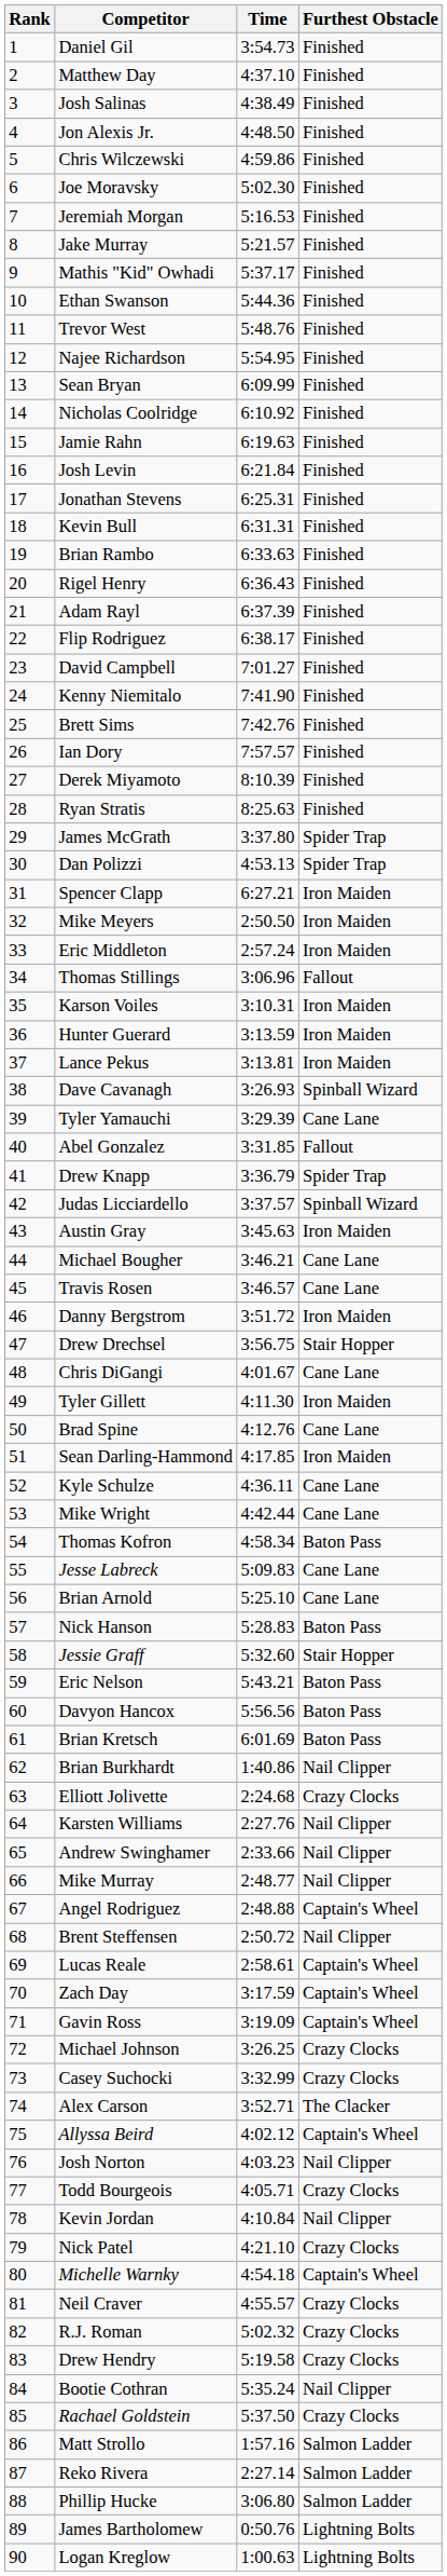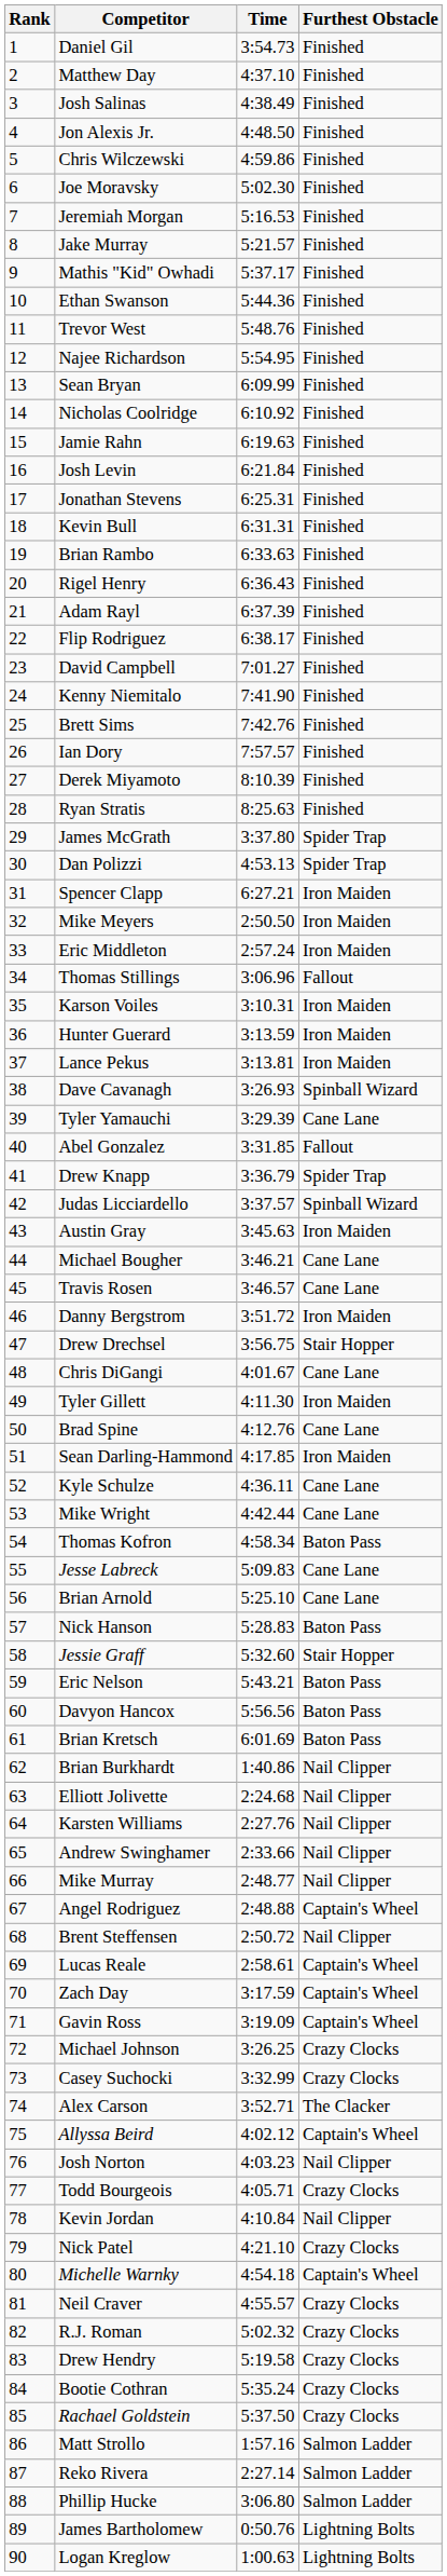 <table class="wikitable sortable mw-collapsible">
 <tr>
 <th>Rank</th>
 <th>Competitor</th>
 <th>Time</th>
 <th>Furthest Obstacle</th>
 </tr>
 <tr>
 <td>1</td>
 <td>Daniel Gil</td>
 <td>3:54.73</td>
 <td>Finished</td>
 </tr>
 <tr>
 <td>2</td>
 <td>Matthew Day</td>
 <td>4:37.10</td>
 <td>Finished</td>
 </tr>
 <tr>
 <td>3</td>
 <td>Josh Salinas</td>
 <td>4:38.49</td>
 <td>Finished</td>
 </tr>
 <tr>
 <td>4</td>
 <td>Jon Alexis Jr.</td>
 <td>4:48.50</td>
 <td>Finished</td>
 </tr>
 <tr>
 <td>5</td>
 <td>Chris Wilczewski</td>
 <td>4:59.86</td>
 <td>Finished</td>
 </tr>
 <tr>
 <td>6</td>
 <td>Joe Moravsky</td>
 <td>5:02.30</td>
 <td>Finished</td>
 </tr>
 <tr>
 <td>7</td>
 <td>Jeremiah Morgan</td>
 <td>5:16.53</td>
 <td>Finished</td>
 </tr>
 <tr>
 <td>8</td>
 <td>Jake Murray</td>
 <td>5:21.57</td>
 <td>Finished</td>
 </tr>
 <tr>
 <td>9</td>
 <td>Mathis "Kid" Owhadi</td>
 <td>5:37.17</td>
 <td>Finished</td>
 </tr>
 <tr>
 <td>10</td>
 <td>Ethan Swanson</td>
 <td>5:44.36</td>
 <td>Finished</td>
 </tr>
 <tr>
 <td>11</td>
 <td>Trevor West</td>
 <td>5:48.76</td>
 <td>Finished</td>
 </tr>
 <tr>
 <td>12</td>
 <td>Najee Richardson</td>
 <td>5:54.95</td>
 <td>Finished</td>
 </tr>
 <tr>
 <td>13</td>
 <td>Sean Bryan</td>
 <td>6:09.99</td>
 <td>Finished</td>
 </tr>
 <tr>
 <td>14</td>
 <td>Nicholas Coolridge</td>
 <td>6:10.92</td>
 <td>Finished</td>
 </tr>
 <tr>
 <td>15</td>
 <td>Jamie Rahn</td>
 <td>6:19.63</td>
 <td>Finished</td>
 </tr>
 <tr>
 <td>16</td>
 <td>Josh Levin</td>
 <td>6:21.84</td>
 <td>Finished</td>
 </tr>
 <tr>
 <td>17</td>
 <td>Jonathan Stevens</td>
 <td>6:25.31</td>
 <td>Finished</td>
 </tr>
 <tr>
 <td>18</td>
 <td>Kevin Bull</td>
 <td>6:31.31</td>
 <td>Finished</td>
 </tr>
 <tr>
 <td>19</td>
 <td>Brian Rambo</td>
 <td>6:33.63</td>
 <td>Finished</td>
 </tr>
 <tr>
 <td>20</td>
 <td>Rigel Henry</td>
 <td>6:36.43</td>
 <td>Finished</td>
 </tr>
 <tr>
 <td>21</td>
 <td>Adam Rayl</td>
 <td>6:37.39</td>
 <td>Finished</td>
 </tr>
 <tr>
 <td>22</td>
 <td>Flip Rodriguez</td>
 <td>6:38.17</td>
 <td>Finished</td>
 </tr>
 <tr>
 <td>23</td>
 <td>David Campbell</td>
 <td>7:01.27</td>
 <td>Finished</td>
 </tr>
 <tr>
 <td>24</td>
 <td>Kenny Niemitalo</td>
 <td>7:41.90</td>
 <td>Finished</td>
 </tr>
 <tr>
 <td>25</td>
 <td>Brett Sims</td>
 <td>7:42.76</td>
 <td>Finished</td>
 </tr>
 <tr>
 <td>26</td>
 <td>Ian Dory</td>
 <td>7:57.57</td>
 <td>Finished</td>
 </tr>
 <tr>
 <td>27</td>
 <td>Derek Miyamoto</td>
 <td>8:10.39</td>
 <td>Finished</td>
 </tr>
 <tr>
 <td>28</td>
 <td>Ryan Stratis</td>
 <td>8:25.63</td>
 <td>Finished</td>
 </tr>
 <tr>
 <td>29</td>
 <td>James McGrath</td>
 <td>3:37.80</td>
 <td>Spider Trap</td>
 </tr>
 <tr>
 <td>30</td>
 <td>Dan Polizzi</td>
 <td>4:53.13</td>
 <td>Spider Trap</td>
 </tr>
 <tr>
 <td>31</td>
 <td>Spencer Clapp</td>
 <td>6:27.21</td>
 <td>Iron Maiden</td>
 </tr>
 <tr>
 <td>32</td>
 <td>Mike Meyers</td>
 <td>2:50.50</td>
 <td>Iron Maiden</td>
 </tr>
 <tr>
 <td>33</td>
 <td>Eric Middleton</td>
 <td>2:57.24</td>
 <td>Iron Maiden</td>
 </tr>
 <tr>
 <td>34</td>
 <td>Thomas Stillings</td>
 <td>3:06.96</td>
 <td>Fallout</td>
 </tr>
 <tr>
 <td>35</td>
 <td>Karson Voiles</td>
 <td>3:10.31</td>
 <td>Iron Maiden</td>
 </tr>
 <tr>
 <td>36</td>
 <td>Hunter Guerard</td>
 <td>3:13.59</td>
 <td>Iron Maiden</td>
 </tr>
 <tr>
 <td>37</td>
 <td>Lance Pekus</td>
 <td>3:13.81</td>
 <td>Iron Maiden</td>
 </tr>
 <tr>
 <td>38</td>
 <td>Dave Cavanagh</td>
 <td>3:26.93</td>
 <td>Spinball Wizard</td>
 </tr>
 <tr>
 <td>39</td>
 <td>Tyler Yamauchi</td>
 <td>3:29.39</td>
 <td>Cane Lane</td>
 </tr>
 <tr>
 <td>40</td>
 <td>Abel Gonzalez</td>
 <td>3:31.85</td>
 <td>Fallout</td>
 </tr>
 <tr>
 <td>41</td>
 <td>Drew Knapp</td>
 <td>3:36.79</td>
 <td>Spider Trap</td>
 </tr>
 <tr>
 <td>42</td>
 <td>Judas Licciardello</td>
 <td>3:37.57</td>
 <td>Spinball Wizard</td>
 </tr>
 <tr>
 <td>43</td>
 <td>Austin Gray</td>
 <td>3:45.63</td>
 <td>Iron Maiden</td>
 </tr>
 <tr>
 <td>44</td>
 <td>Michael Bougher</td>
 <td>3:46.21</td>
 <td>Cane Lane</td>
 </tr>
 <tr>
 <td>45</td>
 <td>Travis Rosen</td>
 <td>3:46.57</td>
 <td>Cane Lane</td>
 </tr>
 <tr>
 <td>46</td>
 <td>Danny Bergstrom</td>
 <td>3:51.72</td>
 <td>Iron Maiden</td>
 </tr>
 <tr>
 <td>47</td>
 <td>Drew Drechsel</td>
 <td>3:56.75</td>
 <td>Stair Hopper</td>
 </tr>
 <tr>
 <td>48</td>
 <td>Chris DiGangi</td>
 <td>4:01.67</td>
 <td>Cane Lane</td>
 </tr>
 <tr>
 <td>49</td>
 <td>Tyler Gillett</td>
 <td>4:11.30</td>
 <td>Iron Maiden</td>
 </tr>
 <tr>
 <td>50</td>
 <td>Brad Spine</td>
 <td>4:12.76</td>
 <td>Cane Lane</td>
 </tr>
 <tr>
 <td>51</td>
 <td>Sean Darling-Hammond</td>
 <td>4:17.85</td>
 <td>Iron Maiden</td>
 </tr>
 <tr>
 <td>52</td>
 <td>Kyle Schulze</td>
 <td>4:36.11</td>
 <td>Cane Lane</td>
 </tr>
 <tr>
 <td>53</td>
 <td>Mike Wright</td>
 <td>4:42.44</td>
 <td>Cane Lane</td>
 </tr>
 <tr>
 <td>54</td>
 <td>Thomas Kofron</td>
 <td>4:58.34</td>
 <td>Baton Pass</td>
 </tr>
 <tr>
 <td>55</td>
 <td><em>Jesse Labreck</em></td>
 <td>5:09.83</td>
 <td>Cane Lane</td>
 </tr>
 <tr>
 <td>56</td>
 <td>Brian Arnold</td>
 <td>5:25.10</td>
 <td>Cane Lane</td>
 </tr>
 <tr>
 <td>57</td>
 <td>Nick Hanson</td>
 <td>5:28.83</td>
 <td>Baton Pass</td>
 </tr>
 <tr>
 <td>58</td>
 <td><em>Jessie Graff</em></td>
 <td>5:32.60</td>
 <td>Stair Hopper</td>
 </tr>
 <tr>
 <td>59</td>
 <td>Eric Nelson</td>
 <td>5:43.21</td>
 <td>Baton Pass</td>
 </tr>
 <tr>
 <td>60</td>
 <td>Davyon Hancox</td>
 <td>5:56.56</td>
 <td>Baton Pass</td>
 </tr>
 <tr>
 <td>61</td>
 <td>Brian Kretsch</td>
 <td>6:01.69</td>
 <td>Baton Pass</td>
 </tr>
 <tr>
 <td>62</td>
 <td>Brian Burkhardt</td>
 <td>1:40.86</td>
 <td>Nail Clipper</td>
 </tr>
 <tr>
 <td>63</td>
 <td>Elliott Jolivette</td>
 <td>2:24.68</td>
-<td>Crazy Clocks</td>
+<td>Nail Clipper</td>
 </tr>
 <tr>
 <td>64</td>
 <td>Karsten Williams</td>
 <td>2:27.76</td>
 <td>Nail Clipper</td>
 </tr>
 <tr>
 <td>65</td>
 <td>Andrew Swinghamer</td>
 <td>2:33.66</td>
 <td>Nail Clipper</td>
 </tr>
 <tr>
 <td>66</td>
 <td>Mike Murray</td>
 <td>2:48.77</td>
 <td>Nail Clipper</td>
 </tr>
 <tr>
 <td>67</td>
 <td>Angel Rodriguez</td>
 <td>2:48.88</td>
 <td>Captain's Wheel</td>
 </tr>
 <tr>
 <td>68</td>
 <td>Brent Steffensen</td>
 <td>2:50.72</td>
 <td>Nail Clipper</td>
 </tr>
 <tr>
 <td>69</td>
 <td>Lucas Reale</td>
 <td>2:58.61</td>
 <td>Captain's Wheel</td>
 </tr>
 <tr>
 <td>70</td>
 <td>Zach Day</td>
 <td>3:17.59</td>
 <td>Captain's Wheel</td>
 </tr>
 <tr>
 <td>71</td>
 <td>Gavin Ross</td>
 <td>3:19.09</td>
 <td>Captain's Wheel</td>
 </tr>
 <tr>
 <td>72</td>
 <td>Michael Johnson</td>
 <td>3:26.25</td>
 <td>Crazy Clocks</td>
 </tr>
 <tr>
 <td>73</td>
 <td>Casey Suchocki</td>
 <td>3:32.99</td>
 <td>Crazy Clocks</td>
 </tr>
 <tr>
 <td>74</td>
 <td>Alex Carson</td>
 <td>3:52.71</td>
 <td>The Clacker</td>
 </tr>
 <tr>
 <td>75</td>
 <td><em>Allyssa Beird</em></td>
 <td>4:02.12</td>
 <td>Captain's Wheel</td>
 </tr>
 <tr>
 <td>76</td>
 <td>Josh Norton</td>
 <td>4:03.23</td>
 <td>Nail Clipper</td>
 </tr>
 <tr>
 <td>77</td>
 <td>Todd Bourgeois</td>
 <td>4:05.71</td>
 <td>Crazy Clocks</td>
 </tr>
 <tr>
 <td>78</td>
 <td>Kevin Jordan</td>
 <td>4:10.84</td>
 <td>Nail Clipper</td>
 </tr>
 <tr>
 <td>79</td>
 <td>Nick Patel</td>
 <td>4:21.10</td>
 <td>Crazy Clocks</td>
 </tr>
 <tr>
 <td>80</td>
 <td><em>Michelle Warnky</em></td>
 <td>4:54.18</td>
 <td>Captain's Wheel</td>
 </tr>
 <tr>
 <td>81</td>
 <td>Neil Craver</td>
 <td>4:55.57</td>
 <td>Crazy Clocks</td>
 </tr>
 <tr>
 <td>82</td>
 <td>R.J. Roman</td>
 <td>5:02.32</td>
 <td>Crazy Clocks</td>
 </tr>
 <tr>
 <td>83</td>
 <td>Drew Hendry</td>
 <td>5:19.58</td>
 <td>Crazy Clocks</td>
 </tr>
 <tr>
 <td>84</td>
 <td>Bootie Cothran</td>
 <td>5:35.24</td>
-<td>Nail Clipper</td>
+<td>Crazy Clocks</td>
 </tr>
 <tr>
 <td>85</td>
 <td><em>Rachael Goldstein</em></td>
 <td>5:37.50</td>
 <td>Crazy Clocks</td>
 </tr>
 <tr>
 <td>86</td>
 <td>Matt Strollo</td>
 <td>1:57.16</td>
 <td>Salmon Ladder</td>
 </tr>
 <tr>
 <td>87</td>
 <td>Reko Rivera</td>
 <td>2:27.14</td>
 <td>Salmon Ladder</td>
 </tr>
 <tr>
 <td>88</td>
 <td>Phillip Hucke</td>
 <td>3:06.80</td>
 <td>Salmon Ladder</td>
 </tr>
 <tr>
 <td>89</td>
 <td>James Bartholomew</td>
 <td>0:50.76</td>
 <td>Lightning Bolts</td>
 </tr>
 <tr>
 <td>90</td>
 <td>Logan Kreglow</td>
 <td>1:00.63</td>
 <td>Lightning Bolts</td>
 </tr>
 </table>
